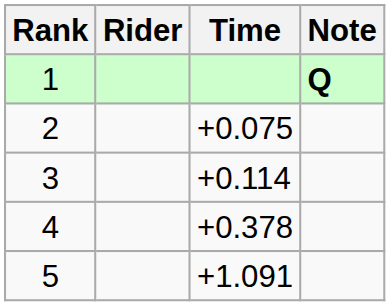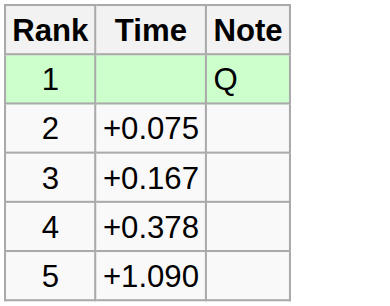 <table class="wikitable" style="font-size:95%" style="text-align:center; width:35em;">
 <tr>
 <th>Rank</th>
-<th>Rider</th>
 <th>Time</th>
 <th>Note</th>
 </tr>
 <tr bgcolor=ccffcc>
 <td align=center>1</td>
-<td align=left></td>
 <td></td>
-<td><strong>Q</strong></td>
+<td>Q</td>
 </tr>
 <tr>
 <td align=center>2</td>
-<td align=left></td>
 <td>+0.075</td>
 <td></td>
 </tr>
 <tr>
 <td align=center>3</td>
-<td align=left></td>
-<td>+0.114</td>
+<td>+0.167</td>
 <td></td>
 </tr>
 <tr>
 <td align=center>4</td>
-<td align=left></td>
 <td>+0.378</td>
 <td></td>
 </tr>
 <tr>
 <td align=center>5</td>
-<td align=left></td>
-<td>+1.091</td>
+<td>+1.090</td>
 <td></td>
 </tr>
 </table>
